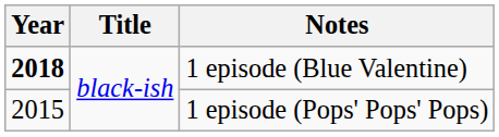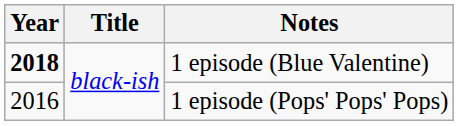 <table class="wikitable sortable">
 <tr>
 <th>Year</th>
 <th>Title</th>
 <th>Notes</th>
 </tr>
 <tr>
 <td><strong>2018</strong></td>
 <td rowspan=2><em><a href='#'>black-ish</a></em></td>
 <td>1 episode (Blue Valentine)</td>
 </tr>
 <tr>
-<td>2015</td>
+<td>2016</td>
 <td>1 episode (Pops' Pops' Pops)</td>
 </tr>
 </table>
